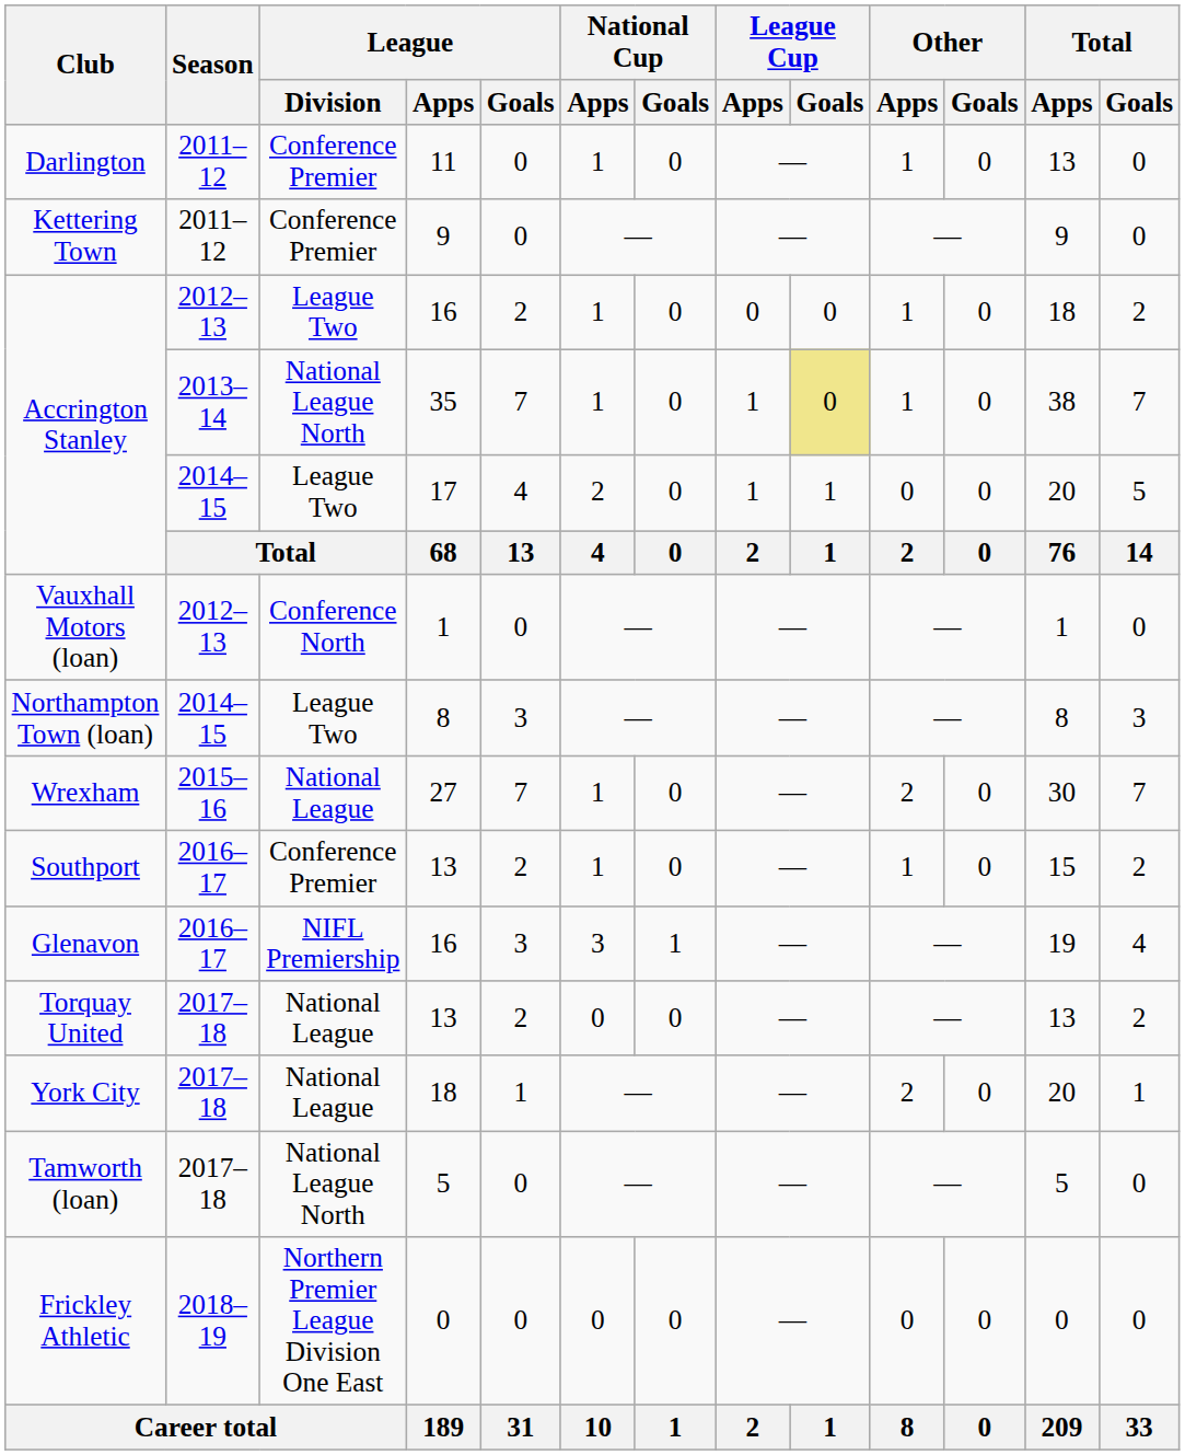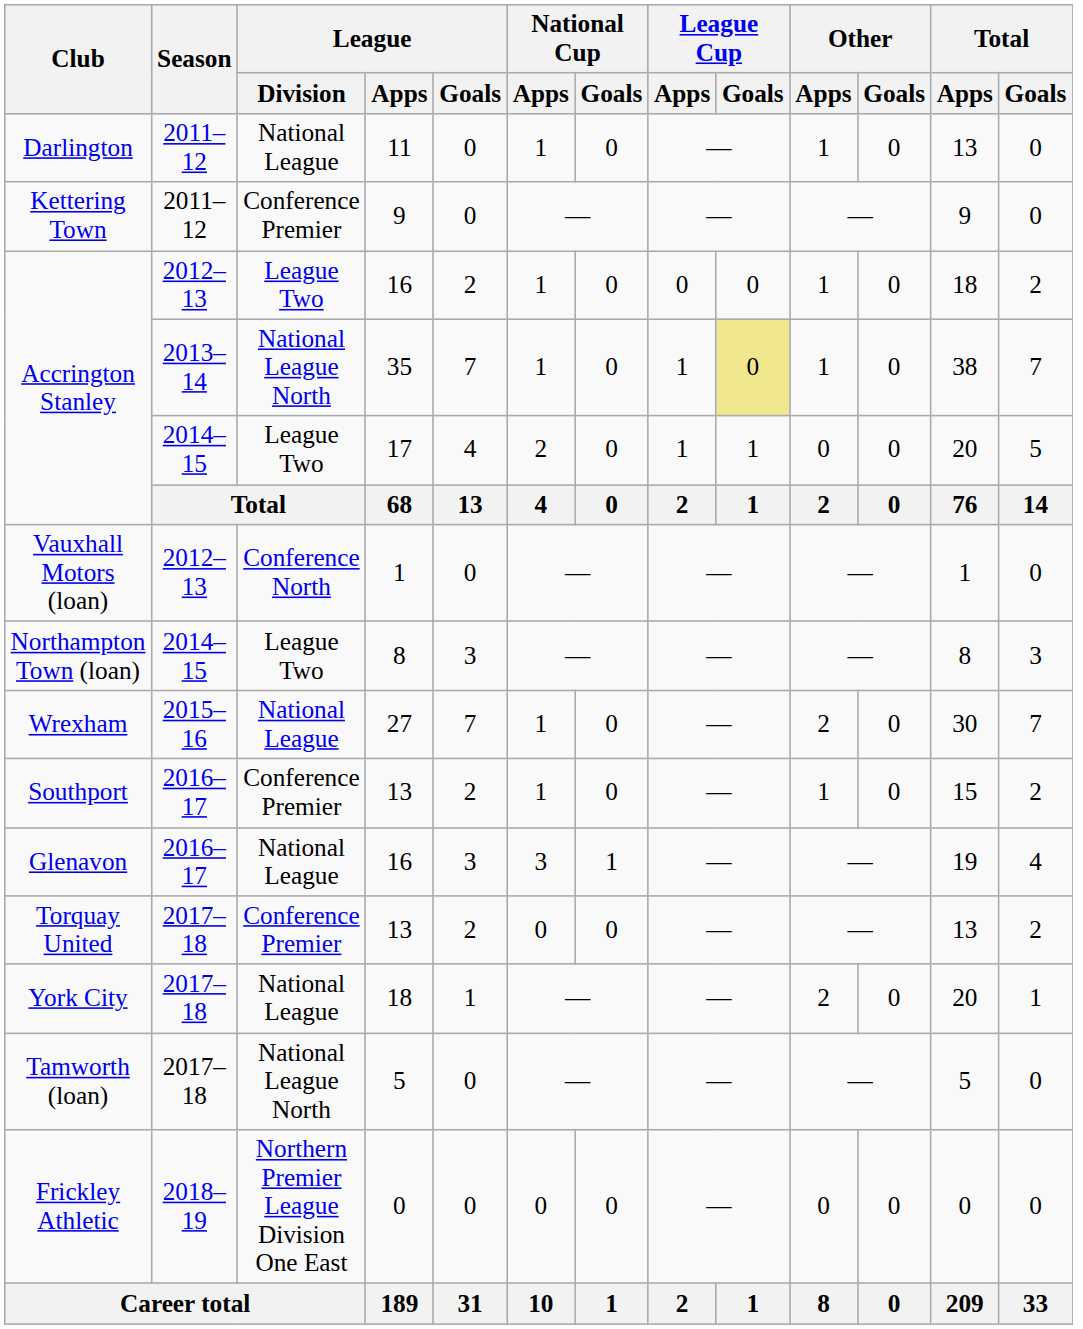 <table class=wikitable style="text-align: center">
 <tr>
 <th rowspan=2>Club</th>
 <th rowspan=2>Season</th>
 <th colspan=3>League</th>
 <th colspan=2>National Cup</th>
 <th colspan=2><a href='#'>League Cup</a></th>
 <th colspan=2>Other</th>
 <th colspan=2>Total</th>
 </tr>
 <tr>
 <th>Division</th>
 <th>Apps</th>
 <th>Goals</th>
 <th>Apps</th>
 <th>Goals</th>
 <th>Apps</th>
 <th>Goals</th>
 <th>Apps</th>
 <th>Goals</th>
 <th>Apps</th>
 <th>Goals</th>
 </tr>
 <tr>
 <td><a href='#'>Darlington</a></td>
 <td><a href='#'>2011–12</a></td>
-<td><a href='#'>Conference Premier</a></td>
+<td>National League</td>
 <td>11</td>
 <td>0</td>
 <td>1</td>
 <td>0</td>
 <td colspan=2>—</td>
 <td>1</td>
 <td>0</td>
 <td>13</td>
 <td>0</td>
 </tr>
 <tr>
 <td><a href='#'>Kettering Town</a></td>
 <td>2011–12</td>
 <td>Conference Premier</td>
 <td>9</td>
 <td>0</td>
 <td colspan=2>—</td>
 <td colspan=2>—</td>
 <td colspan=2>—</td>
 <td>9</td>
 <td>0</td>
 </tr>
 <tr>
 <td rowspan=4><a href='#'>Accrington Stanley</a></td>
 <td><a href='#'>2012–13</a></td>
 <td><a href='#'>League Two</a></td>
 <td>16</td>
 <td>2</td>
 <td>1</td>
 <td>0</td>
 <td>0</td>
 <td>0</td>
 <td>1</td>
 <td>0</td>
 <td>18</td>
 <td>2</td>
 </tr>
 <tr>
 <td><a href='#'>2013–14</a></td>
 <td><a href='#'>National League North</a></td>
 <td>35</td>
 <td>7</td>
 <td>1</td>
 <td>0</td>
 <td>1</td>
 <td style="background: khaki;">0</td>
 <td>1</td>
 <td>0</td>
 <td>38</td>
 <td>7</td>
 </tr>
 <tr>
 <td><a href='#'>2014–15</a></td>
 <td>League Two</td>
 <td>17</td>
 <td>4</td>
 <td>2</td>
 <td>0</td>
 <td>1</td>
 <td>1</td>
 <td>0</td>
 <td>0</td>
 <td>20</td>
 <td>5</td>
 </tr>
 <tr>
 <th colspan=2>Total</th>
 <th>68</th>
 <th>13</th>
 <th>4</th>
 <th>0</th>
 <th>2</th>
 <th>1</th>
 <th>2</th>
 <th>0</th>
 <th>76</th>
 <th>14</th>
 </tr>
 <tr>
 <td><a href='#'>Vauxhall Motors</a> (loan)</td>
 <td><a href='#'>2012–13</a></td>
 <td><a href='#'>Conference North</a></td>
 <td>1</td>
 <td>0</td>
 <td colspan=2>—</td>
 <td colspan=2>—</td>
 <td colspan=2>—</td>
 <td>1</td>
 <td>0</td>
 </tr>
 <tr>
 <td><a href='#'>Northampton Town</a> (loan)</td>
 <td><a href='#'>2014–15</a></td>
 <td>League Two</td>
 <td>8</td>
 <td>3</td>
 <td colspan=2>—</td>
 <td colspan=2>—</td>
 <td colspan=2>—</td>
 <td>8</td>
 <td>3</td>
 </tr>
 <tr>
 <td><a href='#'>Wrexham</a></td>
 <td><a href='#'>2015–16</a></td>
 <td><a href='#'>National League</a></td>
 <td>27</td>
 <td>7</td>
 <td>1</td>
 <td>0</td>
 <td colspan=2>—</td>
 <td>2</td>
 <td>0</td>
 <td>30</td>
 <td>7</td>
 </tr>
 <tr>
 <td><a href='#'>Southport</a></td>
 <td><a href='#'>2016–17</a></td>
 <td>Conference Premier</td>
 <td>13</td>
 <td>2</td>
 <td>1</td>
 <td>0</td>
 <td colspan=2>—</td>
 <td>1</td>
 <td>0</td>
 <td>15</td>
 <td>2</td>
 </tr>
 <tr>
 <td><a href='#'>Glenavon</a></td>
 <td><a href='#'>2016–17</a></td>
-<td><a href='#'>NIFL Premiership</a></td>
+<td>National League</td>
 <td>16</td>
 <td>3</td>
 <td>3</td>
 <td>1</td>
 <td colspan=2>—</td>
 <td colspan=2>—</td>
 <td>19</td>
 <td>4</td>
 </tr>
 <tr>
 <td><a href='#'>Torquay United</a></td>
 <td><a href='#'>2017–18</a></td>
-<td>National League</td>
+<td><a href='#'>Conference Premier</a></td>
 <td>13</td>
 <td>2</td>
 <td>0</td>
 <td>0</td>
 <td colspan=2>—</td>
 <td colspan=2>—</td>
 <td>13</td>
 <td>2</td>
 </tr>
 <tr>
 <td><a href='#'>York City</a></td>
 <td><a href='#'>2017–18</a></td>
 <td>National League</td>
 <td>18</td>
 <td>1</td>
 <td colspan=2>—</td>
 <td colspan=2>—</td>
 <td>2</td>
 <td>0</td>
 <td>20</td>
 <td>1</td>
 </tr>
 <tr>
 <td><a href='#'>Tamworth</a> (loan)</td>
 <td>2017–18</td>
 <td>National League North</td>
 <td>5</td>
 <td>0</td>
 <td colspan=2>—</td>
 <td colspan=2>—</td>
 <td colspan=2>—</td>
 <td>5</td>
 <td>0</td>
 </tr>
 <tr>
 <td><a href='#'>Frickley Athletic</a></td>
 <td><a href='#'>2018–19</a></td>
 <td><a href='#'>Northern Premier League</a> Division One East</td>
 <td>0</td>
 <td>0</td>
 <td>0</td>
 <td>0</td>
 <td colspan=2>—</td>
 <td>0</td>
 <td>0</td>
 <td>0</td>
 <td>0</td>
 </tr>
 <tr>
 <th colspan=3>Career total</th>
 <th>189</th>
 <th>31</th>
 <th>10</th>
 <th>1</th>
 <th>2</th>
 <th>1</th>
 <th>8</th>
 <th>0</th>
 <th>209</th>
 <th>33</th>
 </tr>
 </table>
